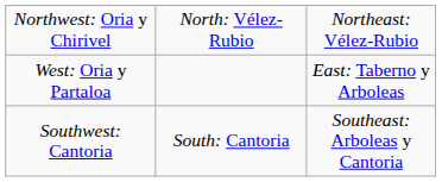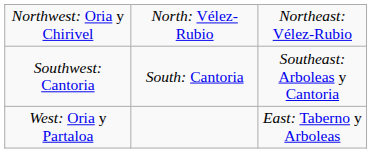 <table class="wikitable" width ="60%" border = 2 style="margin: 1em auto;">
 <tr ---->
 <td width ="35%" align="center"><em>Northwest:</em> <a href='#'>Oria</a> y <a href='#'>Chirivel</a></td>
 <td width ="30%" align="center"><em>North:</em> <a href='#'>Vélez-Rubio</a></td>
 <td width ="35%" align="center"><em>Northeast:</em> <a href='#'>Vélez-Rubio</a></td>
 </tr>
 <tr ---->
+<td width ="35%" align="center"><em>Southwest:</em> <a href='#'>Cantoria</a></td>
+<td width ="30%" align="center"><em>South:</em> <a href='#'>Cantoria</a></td>
+<td width ="35%" align="center"><em>Southeast:</em> <a href='#'>Arboleas</a> y <a href='#'>Cantoria</a></td>
+</tr>
+<tr ---->
 <td width ="10%" align="center"><em>West:</em> <a href='#'>Oria</a> y <a href='#'>Partaloa</a></td>
 <td width ="35%" align="center"></td>
 <td width ="30%" align="center"><em>East:</em> <a href='#'>Taberno</a> y <a href='#'>Arboleas</a></td>
 </tr>
-<tr ---->
-<td width ="35%" align="center"><em>Southwest:</em> <a href='#'>Cantoria</a></td>
-<td width ="30%" align="center"><em>South:</em> <a href='#'>Cantoria</a></td>
-<td width ="35%" align="center"><em>Southeast:</em> <a href='#'>Arboleas</a> y <a href='#'>Cantoria</a></td>
-</tr>
 </table>
